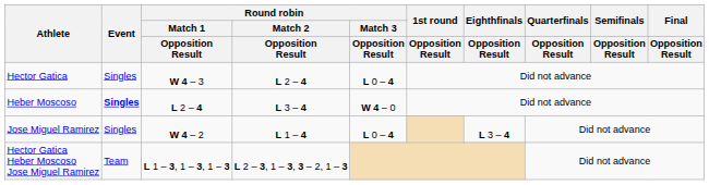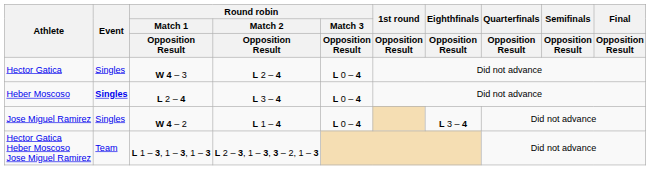 <table class="wikitable" border="1" style="font-size:90%">
 <tr>
 <th rowspan=3>Athlete</th>
 <th rowspan=3>Event</th>
 <th colspan=3>Round robin</th>
 <th rowspan=2>1st round</th>
 <th rowspan=2>Eighthfinals</th>
 <th rowspan=2>Quarterfinals</th>
 <th rowspan=2>Semifinals</th>
 <th rowspan=2>Final</th>
 </tr>
 <tr>
 <th>Match 1</th>
 <th>Match 2</th>
 <th>Match 3</th>
 </tr>
 <tr>
 <th>Opposition<br>Result</th>
 <th>Opposition<br>Result</th>
 <th>Opposition<br>Result</th>
 <th>Opposition<br>Result</th>
 <th>Opposition<br>Result</th>
 <th>Opposition<br>Result</th>
 <th>Opposition<br>Result</th>
 <th>Opposition<br>Result</th>
 </tr>
 <tr>
 <td><a href='#'>Hector Gatica</a></td>
 <td><a href='#'>Singles</a></td>
 <td align=center><br><strong>W</strong> <strong>4</strong> – 3</td>
 <td align=center><br><strong>L</strong> 2 – <strong>4</strong></td>
 <td align=center><br><strong>L</strong> 0 – <strong>4</strong></td>
 <td align="center" colspan="7">Did not advance</td>
 </tr>
 <tr>
 <td><a href='#'>Heber Moscoso</a></td>
 <td><strong><a href='#'>Singles</a></strong></td>
 <td align=center><br><strong>L</strong> 2 – <strong>4</strong></td>
 <td align=center><br><strong>L</strong> 3 – <strong>4</strong></td>
-<td align=center><br><strong>W</strong> <strong>4</strong> – 0</td>
+<td align=center><br><strong>L</strong> 0 – <strong>4</strong></td>
 <td align="center" colspan="7">Did not advance</td>
 </tr>
 <tr>
 <td><a href='#'>Jose Miguel Ramirez</a></td>
 <td><a href='#'>Singles</a></td>
 <td align=center><br><strong>W</strong> <strong>4</strong> – 2</td>
 <td align=center><br><strong>L</strong> 1 – <strong>4</strong></td>
 <td align=center><br><strong>L</strong> 0 – <strong>4</strong></td>
 <td align=center bgcolor=wheat></td>
 <td align=center><br><strong>L</strong> 3 – <strong>4</strong></td>
 <td align="center" colspan="7">Did not advance</td>
 </tr>
 <tr>
 <td><a href='#'>Hector Gatica</a><br><a href='#'>Heber Moscoso</a><br><a href='#'>Jose Miguel Ramirez</a></td>
 <td><a href='#'>Team</a></td>
 <td align=center><br><strong>L</strong> 1 – <strong>3</strong>, 1 – <strong>3</strong>, 1 – <strong>3</strong></td>
 <td align=center><br><strong>L</strong> 2 – <strong>3</strong>, 1 – <strong>3</strong>, <strong>3</strong> – 2, 1 – <strong>3</strong></td>
 <td align=center bgcolor=wheat colspan=3></td>
 <td align="center" colspan="7">Did not advance</td>
 </tr>
 </table>
